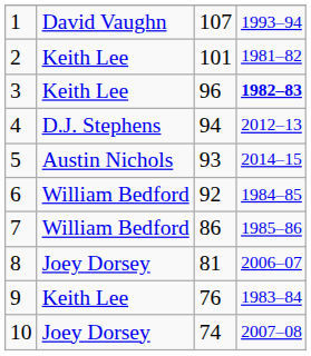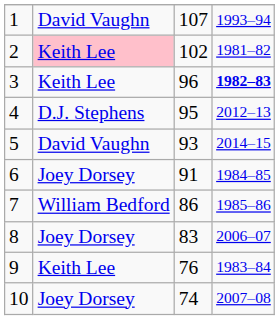 <table class="wikitable">
 <tr>
 </tr>
 <tr>
 <td>1</td>
 <td><a href='#'>David Vaughn</a></td>
 <td>107</td>
 <td style="font-size:80%;"><a href='#'>1993–94</a></td>
 </tr>
 <tr>
 <td>2</td>
-<td><a href='#'>Keith Lee</a></td>
-<td>101</td>
+<td style="background: pink;"><a href='#'>Keith Lee</a></td>
+<td>102</td>
 <td style="font-size:80%;"><a href='#'>1981–82</a></td>
 </tr>
 <tr>
 <td>3</td>
 <td><a href='#'>Keith Lee</a></td>
 <td>96</td>
 <td style="font-size:80%;"><strong><a href='#'>1982–83</a></strong></td>
 </tr>
 <tr>
 <td>4</td>
 <td><a href='#'>D.J. Stephens</a></td>
-<td>94</td>
+<td>95</td>
 <td style="font-size:80%;"><a href='#'>2012–13</a></td>
 </tr>
 <tr>
 <td>5</td>
-<td><a href='#'>Austin Nichols</a></td>
+<td><a href='#'>David Vaughn</a></td>
 <td>93</td>
 <td style="font-size:80%;"><a href='#'>2014–15</a></td>
 </tr>
 <tr>
 <td>6</td>
-<td><a href='#'>William Bedford</a></td>
-<td>92</td>
+<td><a href='#'>Joey Dorsey</a></td>
+<td>91</td>
 <td style="font-size:80%;"><a href='#'>1984–85</a></td>
 </tr>
 <tr>
 <td>7</td>
 <td><a href='#'>William Bedford</a></td>
 <td>86</td>
 <td style="font-size:80%;"><a href='#'>1985–86</a></td>
 </tr>
 <tr>
 <td>8</td>
 <td><a href='#'>Joey Dorsey</a></td>
-<td>81</td>
+<td>83</td>
 <td style="font-size:80%;"><a href='#'>2006–07</a></td>
 </tr>
 <tr>
 <td>9</td>
 <td><a href='#'>Keith Lee</a></td>
 <td>76</td>
 <td style="font-size:80%;"><a href='#'>1983–84</a></td>
 </tr>
 <tr>
 <td>10</td>
 <td><a href='#'>Joey Dorsey</a></td>
 <td>74</td>
 <td style="font-size:80%;"><a href='#'>2007–08</a></td>
 </tr>
 </table>
